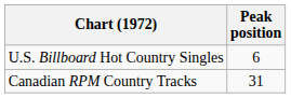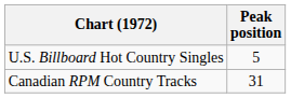 <table class="wikitable sortable">
 <tr>
 <th align="left">Chart (1972)</th>
 <th style="text-align:center;">Peak<br>position</th>
 </tr>
 <tr>
 <td align="left">U.S. <em>Billboard</em> Hot Country Singles</td>
-<td style="text-align:center;">6</td>
+<td style="text-align:center;">5</td>
 </tr>
 <tr>
 <td align="left">Canadian <em>RPM</em> Country Tracks</td>
 <td style="text-align:center;">31</td>
 </tr>
 </table>
